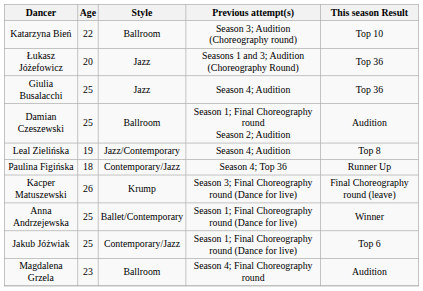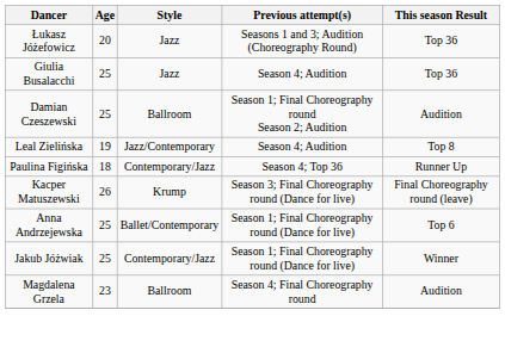 <table class="wikitable" style="font-size:90%; text-align:center">
 <tr>
 <th>Dancer</th>
 <th>Age</th>
 <th>Style</th>
 <th>Previous attempt(s)</th>
 <th>This season Result</th>
-</tr>
-<tr>
-<td>Katarzyna Bień</td>
-<td>22</td>
-<td>Ballroom</td>
-<td>Season 3; Audition (Choreography round)</td>
-<td>Top 10</td>
 </tr>
 <tr>
 <td>Łukasz Jóżefowicz</td>
 <td>20</td>
 <td>Jazz</td>
 <td>Seasons 1 and 3; Audition (Choreography Round)</td>
 <td>Top 36</td>
 </tr>
 <tr>
 <td>Giulia Busalacchi</td>
 <td>25</td>
 <td>Jazz</td>
 <td>Season 4; Audition</td>
 <td>Top 36</td>
 </tr>
 <tr>
 <td>Damian Czeszewski</td>
 <td>25</td>
 <td>Ballroom</td>
 <td>Season 1; Final Choreography round<br>Season 2; Audition</td>
 <td>Audition</td>
 </tr>
 <tr>
 <td>Leal Zielińska</td>
 <td>19</td>
 <td>Jazz/Contemporary</td>
 <td>Season 4; Audition</td>
 <td>Top 8</td>
 </tr>
 <tr>
 <td>Paulina Figińska</td>
 <td>18</td>
 <td>Contemporary/Jazz</td>
 <td>Season 4; Top 36</td>
 <td>Runner Up</td>
 </tr>
 <tr>
 <td>Kacper Matuszewski</td>
 <td>26</td>
 <td>Krump</td>
 <td>Season 3; Final Choreography round (Dance for live)</td>
 <td>Final Choreography round (leave)</td>
 </tr>
 <tr>
 <td>Anna Andrzejewska</td>
 <td>25</td>
 <td>Ballet/Contemporary</td>
 <td>Season 1; Final Choreography round (Dance for live)</td>
-<td>Winner</td>
+<td>Top 6</td>
 </tr>
 <tr>
 <td>Jakub Jóżwiak</td>
 <td>25</td>
 <td>Contemporary/Jazz</td>
 <td>Season 1; Final Choreography round (Dance for live)</td>
-<td>Top 6</td>
+<td>Winner</td>
 </tr>
 <tr>
 <td>Magdalena Grzela</td>
 <td>23</td>
 <td>Ballroom</td>
 <td>Season 4; Final Choreography round</td>
 <td>Audition</td>
 </tr>
 <tr>
 </tr>
 </table>
